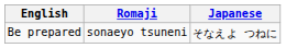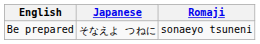 <table class="wikitable">
 <tr>
 <th>English</th>
+<th><a href='#'>Japanese</a></th>
 <th><a href='#'>Romaji</a></th>
-<th><a href='#'>Japanese</a></th>
 </tr>
 <tr style="vertical-align:top">
 <td>Be prepared</td>
+<td>そなえよ つねに</td>
 <td>sonaeyo tsuneni</td>
-<td>そなえよ つねに</td>
 </tr>
 </table>
